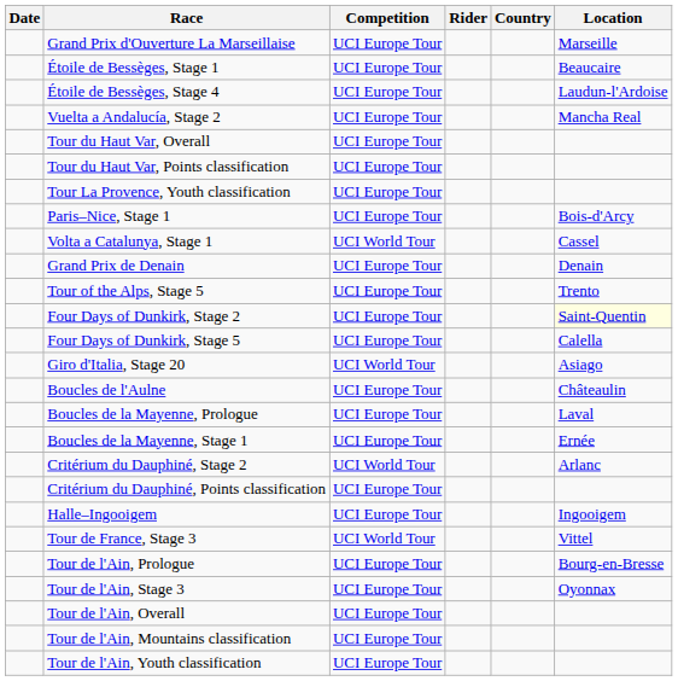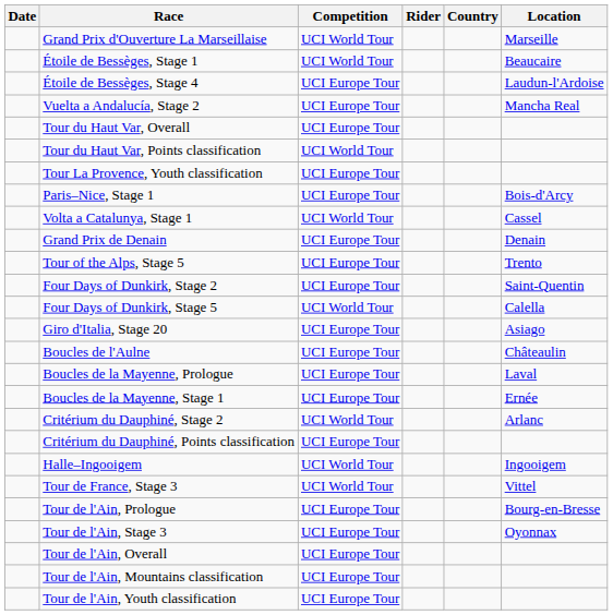 <table class="wikitable sortable">
 <tr>
 <th>Date</th>
 <th>Race</th>
 <th>Competition</th>
 <th>Rider</th>
 <th>Country</th>
 <th>Location</th>
 </tr>
 <tr>
 <td></td>
 <td><a href='#'>Grand Prix d'Ouverture La Marseillaise</a></td>
-<td><a href='#'>UCI Europe Tour</a></td>
+<td><a href='#'>UCI World Tour</a></td>
 <td></td>
 <td></td>
 <td><a href='#'>Marseille</a></td>
 </tr>
 <tr>
 <td></td>
 <td><a href='#'>Étoile de Bessèges</a>, Stage 1</td>
-<td><a href='#'>UCI Europe Tour</a></td>
+<td><a href='#'>UCI World Tour</a></td>
 <td></td>
 <td></td>
 <td><a href='#'>Beaucaire</a></td>
 </tr>
 <tr>
 <td></td>
 <td><a href='#'>Étoile de Bessèges</a>, Stage 4</td>
 <td><a href='#'>UCI Europe Tour</a></td>
 <td></td>
 <td></td>
 <td><a href='#'>Laudun-l'Ardoise</a></td>
 </tr>
 <tr>
 <td></td>
 <td><a href='#'>Vuelta a Andalucía</a>, Stage 2</td>
 <td><a href='#'>UCI Europe Tour</a></td>
 <td></td>
 <td></td>
 <td><a href='#'>Mancha Real</a></td>
 </tr>
 <tr>
 <td></td>
 <td><a href='#'>Tour du Haut Var</a>, Overall</td>
 <td><a href='#'>UCI Europe Tour</a></td>
 <td></td>
 <td></td>
 <td></td>
 </tr>
 <tr>
 <td></td>
 <td><a href='#'>Tour du Haut Var</a>, Points classification</td>
-<td><a href='#'>UCI Europe Tour</a></td>
+<td><a href='#'>UCI World Tour</a></td>
 <td></td>
 <td></td>
 <td></td>
 </tr>
 <tr>
 <td></td>
 <td><a href='#'>Tour La Provence</a>, Youth classification</td>
 <td><a href='#'>UCI Europe Tour</a></td>
 <td></td>
 <td></td>
 <td></td>
 </tr>
 <tr>
 <td></td>
 <td><a href='#'>Paris–Nice</a>, Stage 1</td>
 <td><a href='#'>UCI Europe Tour</a></td>
 <td></td>
 <td></td>
 <td><a href='#'>Bois-d'Arcy</a></td>
 </tr>
 <tr>
 <td></td>
 <td><a href='#'>Volta a Catalunya</a>, Stage 1</td>
 <td><a href='#'>UCI World Tour</a></td>
 <td></td>
 <td></td>
 <td><a href='#'>Cassel</a></td>
 </tr>
 <tr>
 <td></td>
 <td><a href='#'>Grand Prix de Denain</a></td>
 <td><a href='#'>UCI Europe Tour</a></td>
 <td></td>
 <td></td>
 <td><a href='#'>Denain</a></td>
 </tr>
 <tr>
 <td></td>
 <td><a href='#'>Tour of the Alps</a>, Stage 5</td>
 <td><a href='#'>UCI Europe Tour</a></td>
 <td></td>
 <td></td>
 <td><a href='#'>Trento</a></td>
 </tr>
 <tr>
 <td></td>
 <td><a href='#'>Four Days of Dunkirk</a>, Stage 2</td>
 <td><a href='#'>UCI Europe Tour</a></td>
 <td></td>
 <td></td>
-<td style="background: lightyellow;"><a href='#'>Saint-Quentin</a></td>
+<td><a href='#'>Saint-Quentin</a></td>
 </tr>
 <tr>
 <td></td>
 <td><a href='#'>Four Days of Dunkirk</a>, Stage 5</td>
-<td><a href='#'>UCI Europe Tour</a></td>
+<td><a href='#'>UCI World Tour</a></td>
 <td></td>
 <td></td>
 <td><a href='#'>Calella</a></td>
 </tr>
 <tr>
 <td></td>
 <td><a href='#'>Giro d'Italia</a>, Stage 20</td>
-<td><a href='#'>UCI World Tour</a></td>
+<td><a href='#'>UCI Europe Tour</a></td>
 <td></td>
 <td></td>
 <td><a href='#'>Asiago</a></td>
 </tr>
 <tr>
 <td></td>
 <td><a href='#'>Boucles de l'Aulne</a></td>
 <td><a href='#'>UCI Europe Tour</a></td>
 <td></td>
 <td></td>
 <td><a href='#'>Châteaulin</a></td>
 </tr>
 <tr>
 <td></td>
 <td><a href='#'>Boucles de la Mayenne</a>, Prologue</td>
 <td><a href='#'>UCI Europe Tour</a></td>
 <td></td>
 <td></td>
 <td><a href='#'>Laval</a></td>
 </tr>
 <tr>
 <td></td>
 <td><a href='#'>Boucles de la Mayenne</a>, Stage 1</td>
 <td><a href='#'>UCI Europe Tour</a></td>
 <td></td>
 <td></td>
 <td><a href='#'>Ernée</a></td>
 </tr>
 <tr>
 <td></td>
 <td><a href='#'>Critérium du Dauphiné</a>, Stage 2</td>
 <td><a href='#'>UCI World Tour</a></td>
 <td></td>
 <td></td>
 <td><a href='#'>Arlanc</a></td>
 </tr>
 <tr>
 <td></td>
 <td><a href='#'>Critérium du Dauphiné</a>, Points classification</td>
 <td><a href='#'>UCI Europe Tour</a></td>
 <td></td>
 <td></td>
 <td></td>
 </tr>
 <tr>
 <td></td>
 <td><a href='#'>Halle–Ingooigem</a></td>
-<td><a href='#'>UCI Europe Tour</a></td>
+<td><a href='#'>UCI World Tour</a></td>
 <td></td>
 <td></td>
 <td><a href='#'>Ingooigem</a></td>
 </tr>
 <tr>
 <td></td>
 <td><a href='#'>Tour de France</a>, Stage 3</td>
 <td><a href='#'>UCI World Tour</a></td>
 <td></td>
 <td></td>
 <td><a href='#'>Vittel</a></td>
 </tr>
 <tr>
 <td></td>
 <td><a href='#'>Tour de l'Ain</a>, Prologue</td>
 <td><a href='#'>UCI Europe Tour</a></td>
 <td></td>
 <td></td>
 <td><a href='#'>Bourg-en-Bresse</a></td>
 </tr>
 <tr>
 <td></td>
 <td><a href='#'>Tour de l'Ain</a>, Stage 3</td>
 <td><a href='#'>UCI Europe Tour</a></td>
 <td></td>
 <td></td>
 <td><a href='#'>Oyonnax</a></td>
 </tr>
 <tr>
 <td></td>
 <td><a href='#'>Tour de l'Ain</a>, Overall</td>
 <td><a href='#'>UCI Europe Tour</a></td>
 <td></td>
 <td></td>
 <td></td>
 </tr>
 <tr>
 <td></td>
 <td><a href='#'>Tour de l'Ain</a>, Mountains classification</td>
 <td><a href='#'>UCI Europe Tour</a></td>
 <td></td>
 <td></td>
 <td></td>
 </tr>
 <tr>
 <td></td>
 <td><a href='#'>Tour de l'Ain</a>, Youth classification</td>
 <td><a href='#'>UCI Europe Tour</a></td>
 <td></td>
 <td></td>
 <td></td>
 </tr>
 </table>
